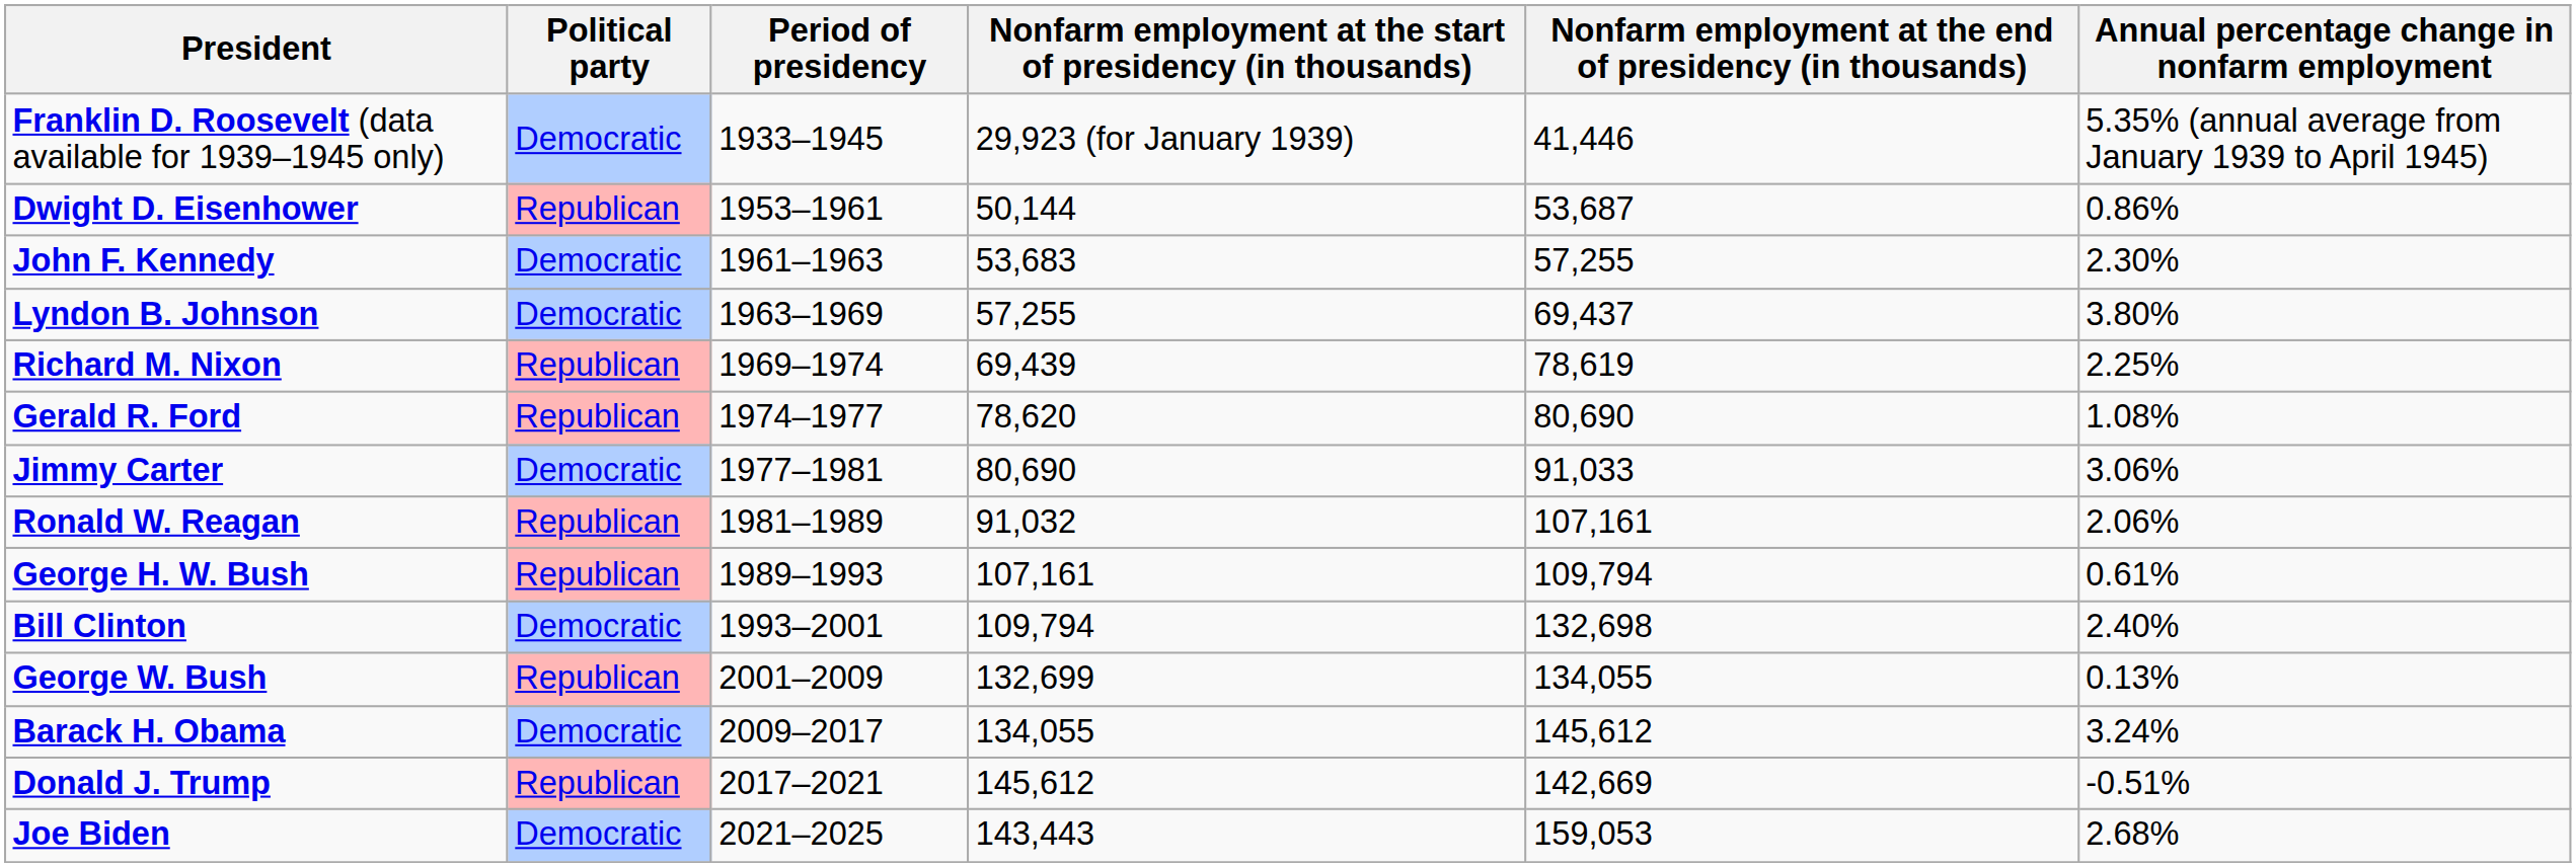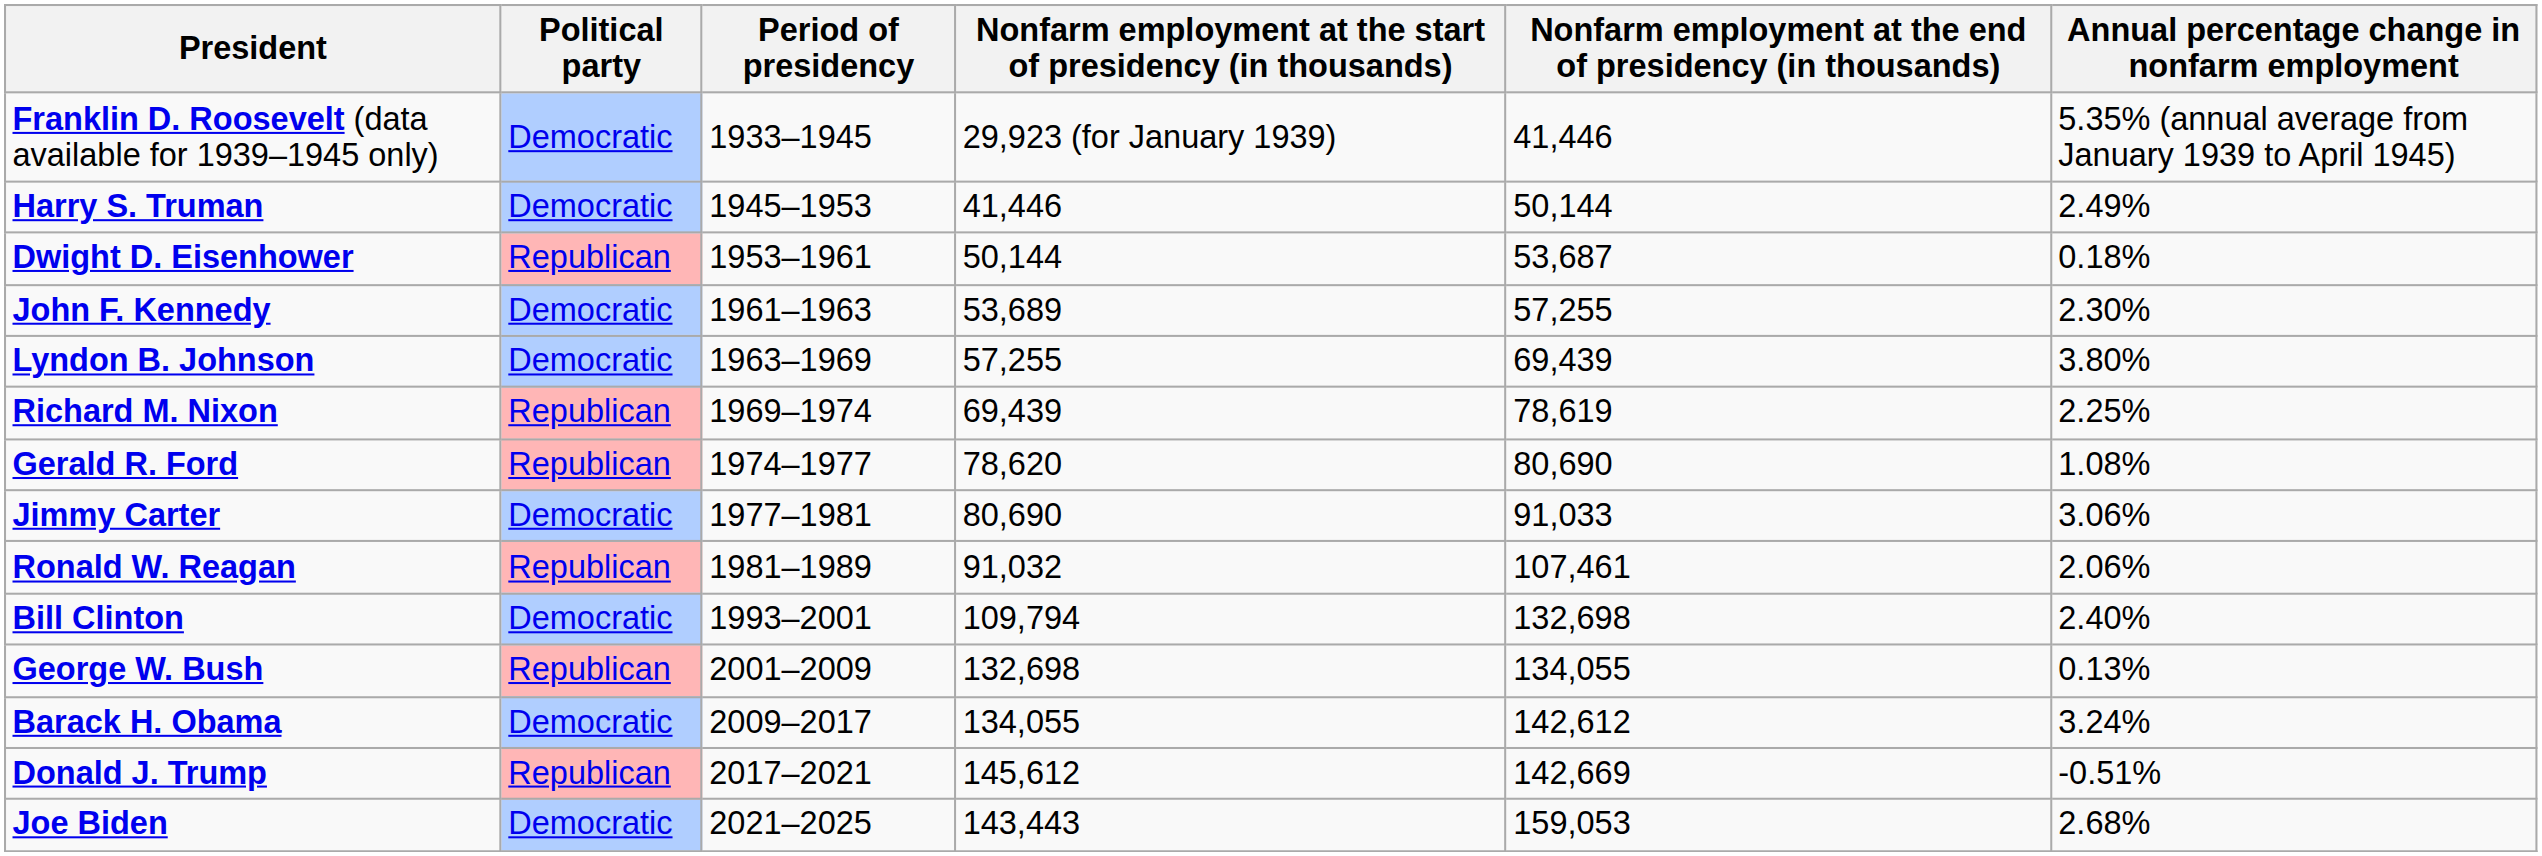 <table class="wikitable sortable">
 <tr>
 <th>President</th>
 <th>Political party</th>
 <th>Period of presidency</th>
 <th>Nonfarm employment at the start of presidency (in thousands)</th>
 <th>Nonfarm employment at the end of presidency (in thousands)</th>
 <th>Annual percentage change in nonfarm employment</th>
 </tr>
 <tr>
 <td><strong><a href='#'>Franklin D. Roosevelt</a></strong> (data available for 1939–1945 only)</td>
 <td style="background:#B0CEFF"><a href='#'>Democratic</a></td>
 <td>1933–1945</td>
 <td>29,923 (for January 1939)</td>
 <td>41,446</td>
 <td>5.35% (annual average from January 1939 to April 1945)</td>
 </tr>
 <tr>
+<td><strong><a href='#'>Harry S. Truman</a></strong></td>
+<td style="background:#B0CEFF"><a href='#'>Democratic</a></td>
+<td>1945–1953</td>
+<td>41,446</td>
+<td>50,144</td>
+<td>2.49%</td>
+</tr>
+<tr>
 <td><strong><a href='#'>Dwight D. Eisenhower</a></strong></td>
 <td style="background:#FFB6B6"><a href='#'>Republican</a></td>
 <td>1953–1961</td>
 <td>50,144</td>
 <td>53,687</td>
-<td>0.86%</td>
+<td>0.18%</td>
 </tr>
 <tr>
 <td><strong><a href='#'>John F. Kennedy</a></strong></td>
 <td style="background:#B0CEFF"><a href='#'>Democratic</a></td>
 <td>1961–1963</td>
-<td>53,683</td>
+<td>53,689</td>
 <td>57,255</td>
 <td>2.30%</td>
 </tr>
 <tr>
 <td><strong><a href='#'>Lyndon B. Johnson</a></strong></td>
 <td style="background:#B0CEFF"><a href='#'>Democratic</a></td>
 <td>1963–1969</td>
 <td>57,255</td>
-<td>69,437</td>
+<td>69,439</td>
 <td>3.80%</td>
 </tr>
 <tr>
 <td><strong><a href='#'>Richard M. Nixon</a></strong></td>
 <td style="background:#FFB6B6"><a href='#'>Republican</a></td>
 <td>1969–1974</td>
 <td>69,439</td>
 <td>78,619</td>
 <td>2.25%</td>
 </tr>
 <tr>
 <td><strong><a href='#'>Gerald R. Ford</a></strong></td>
 <td style="background:#FFB6B6"><a href='#'>Republican</a></td>
 <td>1974–1977</td>
 <td>78,620</td>
 <td>80,690</td>
 <td>1.08%</td>
 </tr>
 <tr>
 <td><strong><a href='#'>Jimmy Carter</a></strong></td>
 <td style="background:#B0CEFF"><a href='#'>Democratic</a></td>
 <td>1977–1981</td>
 <td>80,690</td>
 <td>91,033</td>
 <td>3.06%</td>
 </tr>
 <tr>
 <td><strong><a href='#'>Ronald W. Reagan</a></strong></td>
 <td style="background:#FFB6B6"><a href='#'>Republican</a></td>
 <td>1981–1989</td>
 <td>91,032</td>
-<td>107,161</td>
+<td>107,461</td>
 <td>2.06%</td>
-</tr>
-<tr>
-<td><strong><a href='#'>George H. W. Bush</a></strong></td>
-<td style="background:#FFB6B6"><a href='#'>Republican</a></td>
-<td>1989–1993</td>
-<td>107,161</td>
-<td>109,794</td>
-<td>0.61%</td>
 </tr>
 <tr>
 <td><strong><a href='#'>Bill Clinton</a></strong></td>
 <td style="background:#B0CEFF"><a href='#'>Democratic</a></td>
 <td>1993–2001</td>
 <td>109,794</td>
 <td>132,698</td>
 <td>2.40%</td>
 </tr>
 <tr>
 <td><strong><a href='#'>George W. Bush</a></strong></td>
 <td style="background:#FFB6B6"><a href='#'>Republican</a></td>
 <td>2001–2009</td>
-<td>132,699</td>
+<td>132,698</td>
 <td>134,055</td>
 <td>0.13%</td>
 </tr>
 <tr>
 <td><strong><a href='#'>Barack H. Obama</a></strong></td>
 <td style="background:#B0CEFF"><a href='#'>Democratic</a></td>
 <td>2009–2017</td>
 <td>134,055</td>
-<td>145,612</td>
+<td>142,612</td>
 <td>3.24%</td>
 </tr>
 <tr>
 <td><strong><a href='#'>Donald J. Trump</a></strong></td>
 <td style="background:#FFB6B6"><a href='#'>Republican</a></td>
 <td>2017–2021</td>
 <td>145,612</td>
 <td>142,669</td>
 <td>-0.51%</td>
 </tr>
 <tr>
 <td><strong><a href='#'>Joe Biden</a></strong></td>
 <td style="background:#B0CEFF"><a href='#'>Democratic</a></td>
 <td>2021–2025</td>
 <td>143,443</td>
 <td>159,053</td>
 <td>2.68%</td>
 </tr>
 <tr>
 </tr>
 </table>
